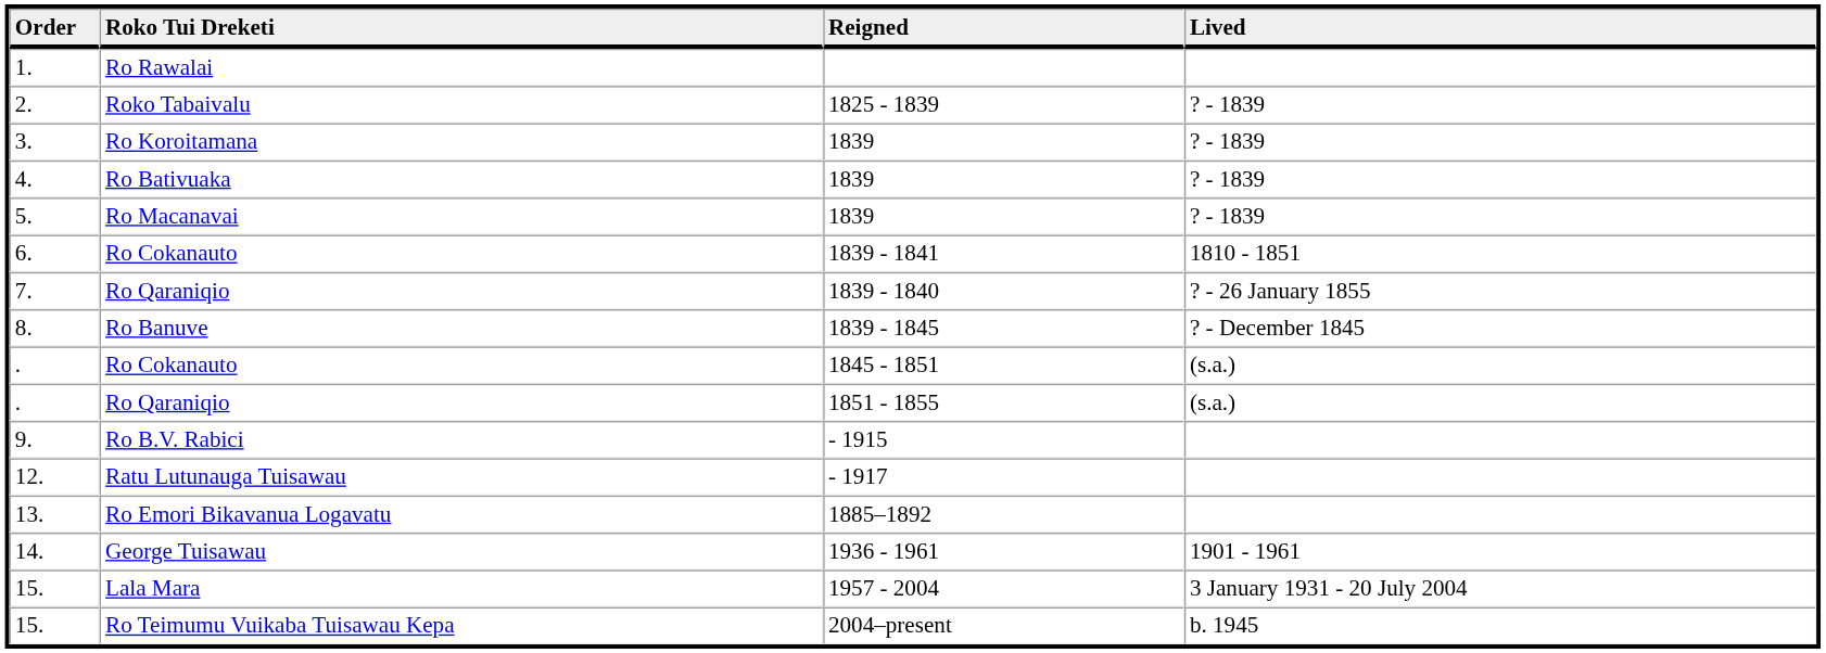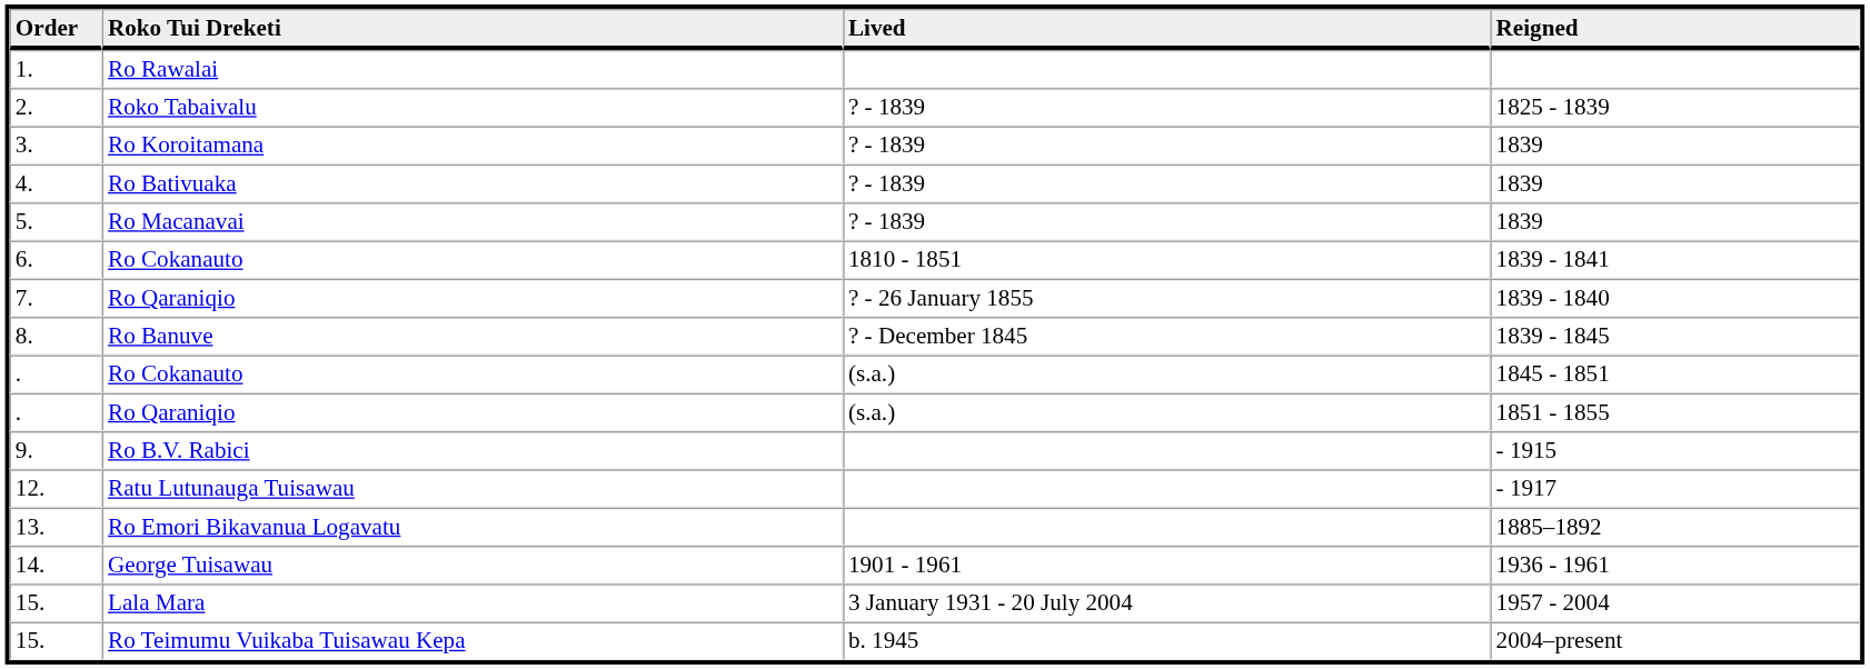 <table table width="80%" border="1" align="center" cellpadding=3 cellspacing=0 style="margin:5px; border:3px solid;">
 <tr>
 <td td width="5%" style="border-bottom:3px solid; background:#efefef;"><strong>Order</strong></td>
 <td td width="40%" style="border-bottom:3px solid; background:#efefef;"><strong>Roko Tui Dreketi</strong></td>
+<td td width="35%" style="border-bottom:3px solid; background:#efefef;"><strong>Lived</strong></td>
 <td td width="20%" style="border-bottom:3px solid; background:#efefef;"><strong>Reigned</strong></td>
-<td td width="35%" style="border-bottom:3px solid; background:#efefef;"><strong>Lived</strong></td>
 </tr>
 <tr>
 <td>1.</td>
 <td><a href='#'>Ro Rawalai</a></td>
 <td></td>
 <td></td>
 </tr>
 <tr>
 <td>2.</td>
 <td><a href='#'>Roko Tabaivalu</a></td>
+<td>? - 1839</td>
 <td>1825 - 1839</td>
-<td>? - 1839</td>
 </tr>
 <tr>
 <td>3.</td>
 <td><a href='#'>Ro Koroitamana</a></td>
+<td>? - 1839</td>
 <td>1839</td>
-<td>? - 1839</td>
 </tr>
 <tr>
 <td>4.</td>
 <td><a href='#'>Ro Bativuaka</a></td>
+<td>? - 1839</td>
 <td>1839</td>
-<td>? - 1839</td>
 </tr>
 <tr>
 <td>5.</td>
 <td><a href='#'>Ro Macanavai</a></td>
+<td>? - 1839</td>
 <td>1839</td>
-<td>? - 1839</td>
 </tr>
 <tr>
 <td>6.</td>
 <td><a href='#'>Ro Cokanauto</a></td>
+<td>1810 - 1851</td>
 <td>1839 - 1841</td>
-<td>1810 - 1851</td>
 </tr>
 <tr>
 <td>7.</td>
 <td><a href='#'>Ro Qaraniqio</a></td>
+<td>? - 26 January 1855</td>
 <td>1839 - 1840</td>
-<td>? - 26 January 1855</td>
 </tr>
 <tr>
 <td>8.</td>
 <td><a href='#'>Ro Banuve</a></td>
+<td>? - December 1845</td>
 <td>1839 - 1845</td>
-<td>? - December 1845</td>
 </tr>
 <tr>
 <td>.</td>
 <td><a href='#'>Ro Cokanauto</a></td>
+<td>(s.a.)</td>
 <td>1845 - 1851</td>
-<td>(s.a.)</td>
 </tr>
 <tr>
 <td>.</td>
 <td><a href='#'>Ro Qaraniqio</a></td>
+<td>(s.a.)</td>
 <td>1851 - 1855</td>
-<td>(s.a.)</td>
 </tr>
 <tr>
 <td>9.</td>
 <td><a href='#'>Ro B.V. Rabici</a></td>
+<td></td>
 <td>- 1915</td>
-<td></td>
 </tr>
 <tr>
 <td>12.</td>
 <td><a href='#'>Ratu Lutunauga Tuisawau</a></td>
+<td></td>
 <td>- 1917</td>
-<td></td>
 </tr>
 <tr>
 <td>13.</td>
 <td><a href='#'>Ro Emori Bikavanua Logavatu</a></td>
+<td></td>
 <td>1885–1892</td>
-<td></td>
 </tr>
 <tr>
 <td>14.</td>
 <td><a href='#'>George Tuisawau</a></td>
+<td>1901 - 1961</td>
 <td>1936 - 1961</td>
-<td>1901 - 1961</td>
 </tr>
 <tr>
 <td>15.</td>
 <td><a href='#'>Lala Mara</a></td>
+<td>3 January 1931 - 20 July 2004</td>
 <td>1957 - 2004</td>
-<td>3 January 1931 - 20 July 2004</td>
 </tr>
 <tr>
 <td>15.</td>
 <td><a href='#'>Ro Teimumu Vuikaba Tuisawau Kepa</a></td>
+<td>b. 1945</td>
 <td>2004–present</td>
-<td>b. 1945</td>
 </tr>
 </table>
